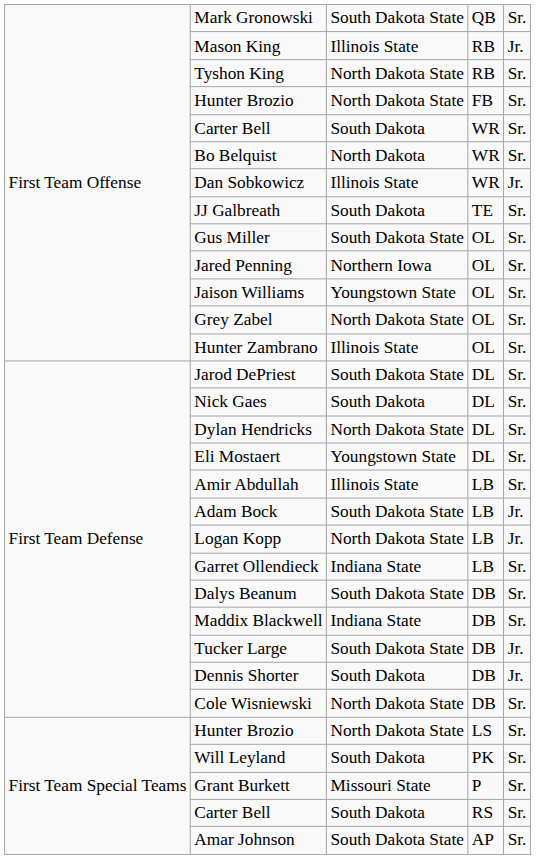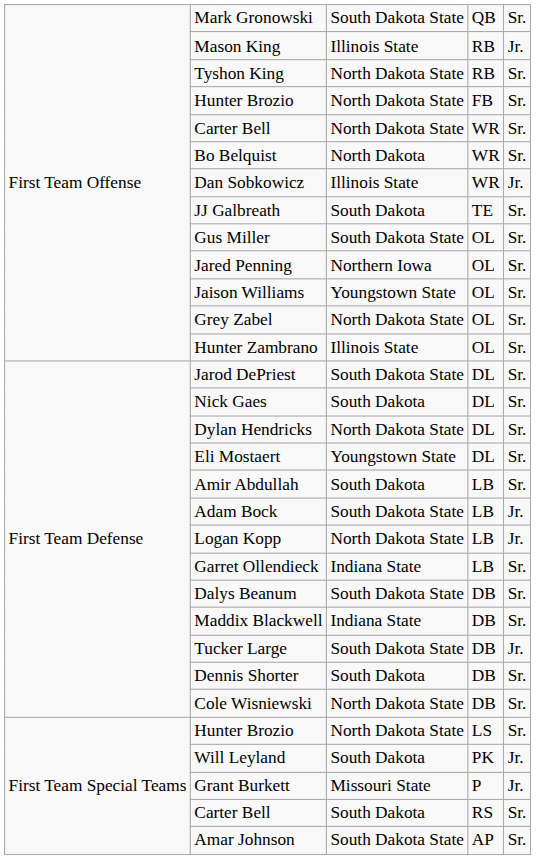 <table class="wikitable">
 <tr>
 <td rowspan=13>First Team Offense</td>
 <td>Mark Gronowski</td>
 <td>South Dakota State</td>
 <td>QB</td>
 <td>Sr.</td>
 </tr>
 <tr>
 <td>Mason King</td>
 <td>Illinois State</td>
 <td>RB</td>
 <td>Jr.</td>
 </tr>
 <tr>
 <td>Tyshon King</td>
 <td>North Dakota State</td>
 <td>RB</td>
 <td>Sr.</td>
 </tr>
 <tr>
 <td>Hunter Brozio</td>
 <td>North Dakota State</td>
 <td>FB</td>
 <td>Sr.</td>
 </tr>
 <tr>
 <td>Carter Bell</td>
-<td>South Dakota</td>
+<td>North Dakota State</td>
 <td>WR</td>
 <td>Sr.</td>
 </tr>
 <tr>
 <td>Bo Belquist</td>
 <td>North Dakota</td>
 <td>WR</td>
 <td>Sr.</td>
 </tr>
 <tr>
 <td>Dan Sobkowicz</td>
 <td>Illinois State</td>
 <td>WR</td>
 <td>Jr.</td>
 </tr>
 <tr>
 <td>JJ Galbreath</td>
 <td>South Dakota</td>
 <td>TE</td>
 <td>Sr.</td>
 </tr>
 <tr>
 <td>Gus Miller</td>
 <td>South Dakota State</td>
 <td>OL</td>
 <td>Sr.</td>
 </tr>
 <tr>
 <td>Jared Penning</td>
 <td>Northern Iowa</td>
 <td>OL</td>
 <td>Sr.</td>
 </tr>
 <tr>
 <td>Jaison Williams</td>
 <td>Youngstown State</td>
 <td>OL</td>
 <td>Sr.</td>
 </tr>
 <tr>
 <td>Grey Zabel</td>
 <td>North Dakota State</td>
 <td>OL</td>
 <td>Sr.</td>
 </tr>
 <tr>
 <td>Hunter Zambrano</td>
 <td>Illinois State</td>
 <td>OL</td>
 <td>Sr.</td>
 </tr>
 <tr>
 <td rowspan=13>First Team Defense</td>
 <td>Jarod DePriest</td>
 <td>South Dakota State</td>
 <td>DL</td>
 <td>Sr.</td>
 </tr>
 <tr>
 <td>Nick Gaes</td>
 <td>South Dakota</td>
 <td>DL</td>
 <td>Sr.</td>
 </tr>
 <tr>
 <td>Dylan Hendricks</td>
 <td>North Dakota State</td>
 <td>DL</td>
 <td>Sr.</td>
 </tr>
 <tr>
 <td>Eli Mostaert</td>
 <td>Youngstown State</td>
 <td>DL</td>
 <td>Sr.</td>
 </tr>
 <tr>
 <td>Amir Abdullah</td>
-<td>Illinois State</td>
+<td>South Dakota</td>
 <td>LB</td>
 <td>Sr.</td>
 </tr>
 <tr>
 <td>Adam Bock</td>
 <td>South Dakota State</td>
 <td>LB</td>
 <td>Jr.</td>
 </tr>
 <tr>
 <td>Logan Kopp</td>
 <td>North Dakota State</td>
 <td>LB</td>
 <td>Jr.</td>
 </tr>
 <tr>
 <td>Garret Ollendieck</td>
 <td>Indiana State</td>
 <td>LB</td>
 <td>Sr.</td>
 </tr>
 <tr>
 <td>Dalys Beanum</td>
 <td>South Dakota State</td>
 <td>DB</td>
 <td>Sr.</td>
 </tr>
 <tr>
 <td>Maddix Blackwell</td>
 <td>Indiana State</td>
 <td>DB</td>
 <td>Sr.</td>
 </tr>
 <tr>
 <td>Tucker Large</td>
 <td>South Dakota State</td>
 <td>DB</td>
 <td>Jr.</td>
 </tr>
 <tr>
 <td>Dennis Shorter</td>
 <td>South Dakota</td>
 <td>DB</td>
-<td>Jr.</td>
+<td>Sr.</td>
 </tr>
 <tr>
 <td>Cole Wisniewski</td>
 <td>North Dakota State</td>
 <td>DB</td>
 <td>Sr.</td>
 </tr>
 <tr>
 <td rowspan=5>First Team Special Teams</td>
 <td>Hunter Brozio</td>
 <td>North Dakota State</td>
 <td>LS</td>
 <td>Sr.</td>
 </tr>
 <tr>
 <td>Will Leyland</td>
 <td>South Dakota</td>
 <td>PK</td>
-<td>Sr.</td>
+<td>Jr.</td>
 </tr>
 <tr>
 <td>Grant Burkett</td>
 <td>Missouri State</td>
 <td>P</td>
-<td>Sr.</td>
+<td>Jr.</td>
 </tr>
 <tr>
 <td>Carter Bell</td>
 <td>South Dakota</td>
 <td>RS</td>
 <td>Sr.</td>
 </tr>
 <tr>
 <td>Amar Johnson</td>
 <td>South Dakota State</td>
 <td>AP</td>
 <td>Sr.</td>
 </tr>
 </table>
